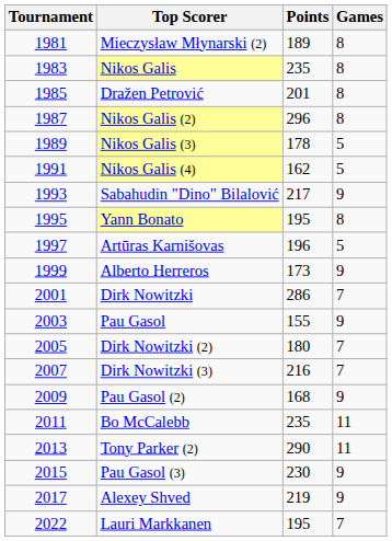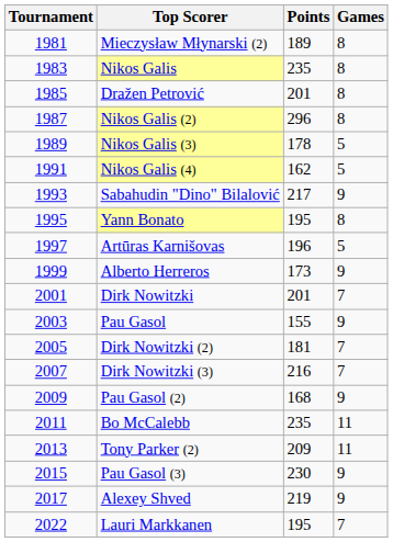 <table class="wikitable">
 <tr>
 <th>Tournament</th>
 <th>Top Scorer</th>
 <th>Points</th>
 <th>Games</th>
 </tr>
 <tr>
 <td style="text-align:center;"><a href='#'>1981</a></td>
 <td> <a href='#'>Mieczysław Młynarski</a> <small>(2)</small></td>
 <td>189</td>
 <td>8</td>
 </tr>
 <tr>
 <td style="text-align:center;"><a href='#'>1983</a></td>
 <td bgcolor="#FFFF99"> <a href='#'>Nikos Galis</a></td>
 <td>235</td>
 <td>8</td>
 </tr>
 <tr>
 <td style="text-align:center;"><a href='#'>1985</a></td>
 <td> <a href='#'>Dražen Petrović</a></td>
 <td>201</td>
 <td>8</td>
 </tr>
 <tr>
 <td style="text-align:center;"><a href='#'>1987</a></td>
 <td bgcolor="#FFFF99"> <a href='#'>Nikos Galis</a> <small>(2)</small></td>
 <td>296</td>
 <td>8</td>
 </tr>
 <tr>
 <td style="text-align:center;"><a href='#'>1989</a></td>
 <td bgcolor="#FFFF99"> <a href='#'>Nikos Galis</a> <small>(3)</small></td>
 <td>178</td>
 <td>5</td>
 </tr>
 <tr>
 <td style="text-align:center;"><a href='#'>1991</a></td>
 <td bgcolor="#FFFF99"> <a href='#'>Nikos Galis</a> <small>(4)</small></td>
 <td>162</td>
 <td>5</td>
 </tr>
 <tr>
 <td style="text-align:center;"><a href='#'>1993</a></td>
 <td> <a href='#'>Sabahudin "Dino" Bilalović</a></td>
 <td>217</td>
 <td>9</td>
 </tr>
 <tr>
 <td style="text-align:center;"><a href='#'>1995</a></td>
 <td bgcolor="#FFFF99"> <a href='#'>Yann Bonato</a></td>
 <td>195</td>
 <td>8</td>
 </tr>
 <tr>
 <td style="text-align:center;"><a href='#'>1997</a></td>
 <td> <a href='#'>Artūras Karnišovas</a></td>
 <td>196</td>
 <td>5</td>
 </tr>
 <tr>
 <td style="text-align:center;"><a href='#'>1999</a></td>
 <td> <a href='#'>Alberto Herreros</a></td>
 <td>173</td>
 <td>9</td>
 </tr>
 <tr>
 <td style="text-align:center;"><a href='#'>2001</a></td>
 <td> <a href='#'>Dirk Nowitzki</a></td>
-<td>286</td>
+<td>201</td>
 <td>7</td>
 </tr>
 <tr>
 <td style="text-align:center;"><a href='#'>2003</a></td>
 <td> <a href='#'>Pau Gasol</a></td>
 <td>155</td>
 <td>9</td>
 </tr>
 <tr>
 <td style="text-align:center;"><a href='#'>2005</a></td>
 <td> <a href='#'>Dirk Nowitzki</a> <small>(2)</small></td>
-<td>180</td>
+<td>181</td>
 <td>7</td>
 </tr>
 <tr>
 <td style="text-align:center;"><a href='#'>2007</a></td>
 <td> <a href='#'>Dirk Nowitzki</a> <small>(3)</small></td>
 <td>216</td>
 <td>7</td>
 </tr>
 <tr>
 <td style="text-align:center;"><a href='#'>2009</a></td>
 <td> <a href='#'>Pau Gasol</a> <small>(2)</small></td>
 <td>168</td>
 <td>9</td>
 </tr>
 <tr>
 <td style="text-align:center;"><a href='#'>2011</a></td>
 <td> <a href='#'>Bo McCalebb</a></td>
 <td>235</td>
 <td>11</td>
 </tr>
 <tr>
 <td style="text-align:center;"><a href='#'>2013</a></td>
 <td> <a href='#'>Tony Parker</a> <small>(2)</small></td>
-<td>290</td>
+<td>209</td>
 <td>11</td>
 </tr>
 <tr>
 <td style="text-align:center;"><a href='#'>2015</a></td>
 <td> <a href='#'>Pau Gasol</a> <small>(3)</small></td>
 <td>230</td>
 <td>9</td>
 </tr>
 <tr>
 <td style="text-align:center;"><a href='#'>2017</a></td>
 <td> <a href='#'>Alexey Shved</a></td>
 <td>219</td>
 <td>9</td>
 </tr>
 <tr>
 <td style="text-align:center;"><a href='#'>2022</a></td>
 <td> <a href='#'>Lauri Markkanen</a></td>
 <td>195</td>
 <td>7</td>
 </tr>
 </table>
